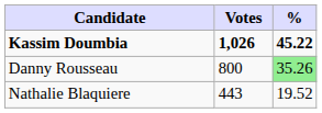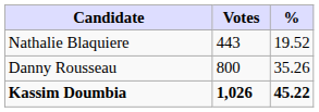 <table class="wikitable">
 <tr>
 <th style="background:#ddf; width:200px;">Candidate</th>
 <th style="background:#ddf; width:50px;">Votes</th>
 <th style="background:#ddf; width:30px;">%</th>
 </tr>
 <tr>
+<td>Nathalie Blaquiere</td>
+<td>443</td>
+<td>19.52</td>
+</tr>
+<tr>
+<td>Danny Rousseau</td>
+<td>800</td>
+<td>35.26</td>
+</tr>
+<tr>
 <td><strong>Kassim Doumbia</strong></td>
 <td><strong>1,026</strong></td>
 <td><strong>45.22</strong></td>
 </tr>
-<tr>
-<td>Danny Rousseau</td>
-<td>800</td>
-<td style="background: lightgreen;">35.26</td>
-</tr>
-<tr>
-<td>Nathalie Blaquiere</td>
-<td>443</td>
-<td>19.52</td>
-</tr>
 </table>
